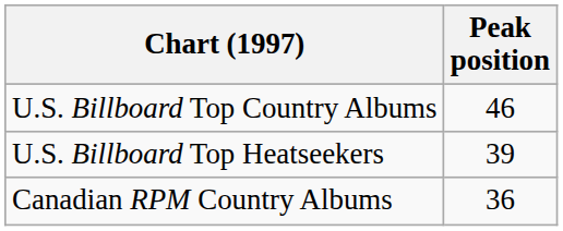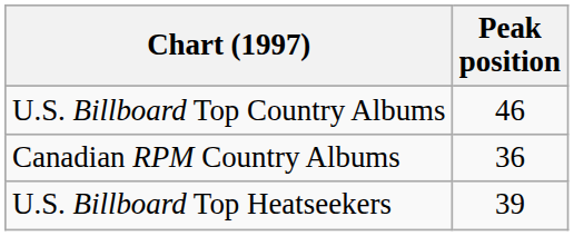 <table class="wikitable">
 <tr>
 <th>Chart (1997)</th>
 <th>Peak<br>position</th>
 </tr>
 <tr>
 <td>U.S. <em>Billboard</em> Top Country Albums</td>
 <td align="center">46</td>
 </tr>
 <tr>
+<td>Canadian <em>RPM</em> Country Albums</td>
+<td align="center">36</td>
+</tr>
+<tr>
 <td>U.S. <em>Billboard</em> Top Heatseekers</td>
 <td align="center">39</td>
 </tr>
-<tr>
-<td>Canadian <em>RPM</em> Country Albums</td>
-<td align="center">36</td>
-</tr>
 </table>
